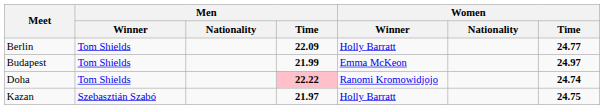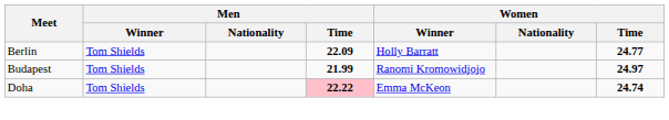 <table class="wikitable">
 <tr>
 <th width=100 rowspan=2>Meet</th>
 <th colspan=3>Men</th>
 <th colspan=3>Women</th>
 </tr>
 <tr>
 <th width=160>Winner</th>
 <th width=130>Nationality</th>
 <th width=85>Time</th>
 <th width=160>Winner</th>
 <th width=130>Nationality</th>
 <th width=85>Time</th>
 </tr>
 <tr>
 <td>Berlin</td>
 <td><a href='#'>Tom Shields</a></td>
 <td></td>
 <td align=center><strong>22.09</strong></td>
 <td><a href='#'>Holly Barratt</a></td>
 <td></td>
 <td align=center><strong>24.77</strong></td>
 </tr>
 <tr>
 <td>Budapest</td>
 <td><a href='#'>Tom Shields</a></td>
 <td></td>
 <td align=center><strong>21.99</strong></td>
-<td><a href='#'>Emma McKeon</a></td>
+<td><a href='#'>Ranomi Kromowidjojo</a></td>
 <td></td>
 <td align=center><strong>24.97</strong></td>
 </tr>
 <tr>
 <td>Doha</td>
 <td><a href='#'>Tom Shields</a></td>
 <td></td>
 <td align=center style="background: pink;"><strong>22.22</strong></td>
-<td><a href='#'>Ranomi Kromowidjojo</a></td>
+<td><a href='#'>Emma McKeon</a></td>
 <td></td>
 <td align=center><strong>24.74</strong></td>
 </tr>
-<tr>
-<td>Kazan</td>
-<td><a href='#'>Szebasztián Szabó</a></td>
-<td></td>
-<td align=center><strong>21.97</strong></td>
-<td><a href='#'>Holly Barratt</a></td>
-<td></td>
-<td align=center><strong>24.75</strong></td>
-</tr>
 </table>
